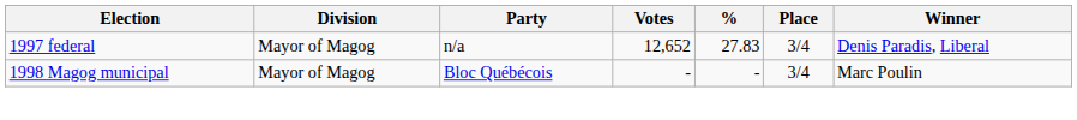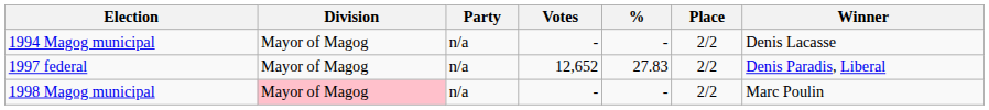 <table class="wikitable" width="1000">
 <tr>
 <th align="left">Election</th>
 <th align="left">Division</th>
 <th align="left">Party</th>
 <th align="right">Votes</th>
 <th align="right">%</th>
 <th align="center">Place</th>
 <th align="center">Winner</th>
 </tr>
 <tr>
+<td align="left"><a href='#'>1994 Magog municipal</a></td>
+<td align="left">Mayor of Magog</td>
+<td align="left">n/a</td>
+<td align="right">-</td>
+<td align="right">-</td>
+<td align="center">2/2</td>
+<td align="left">Denis Lacasse</td>
+</tr>
+<tr>
 <td align="left"><a href='#'>1997 federal</a></td>
 <td align="left">Mayor of Magog</td>
 <td align="left">n/a</td>
 <td align="right">12,652</td>
 <td align="right">27.83</td>
-<td align="center">3/4</td>
+<td align="center">2/2</td>
 <td align="left"><a href='#'>Denis Paradis</a>, <a href='#'>Liberal</a></td>
 </tr>
 <tr>
 <td align="left"><a href='#'>1998 Magog municipal</a></td>
-<td align="left">Mayor of Magog</td>
-<td align="left"><a href='#'>Bloc Québécois</a></td>
+<td align="left" style="background: pink;">Mayor of Magog</td>
+<td align="left">n/a</td>
 <td align="right">-</td>
 <td align="right">-</td>
-<td align="center">3/4</td>
+<td align="center">2/2</td>
 <td align="left">Marc Poulin</td>
 </tr>
 </table>
